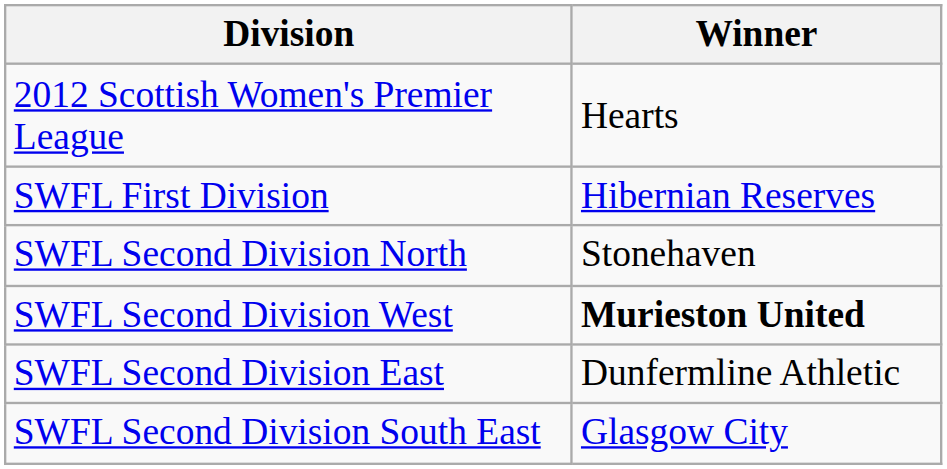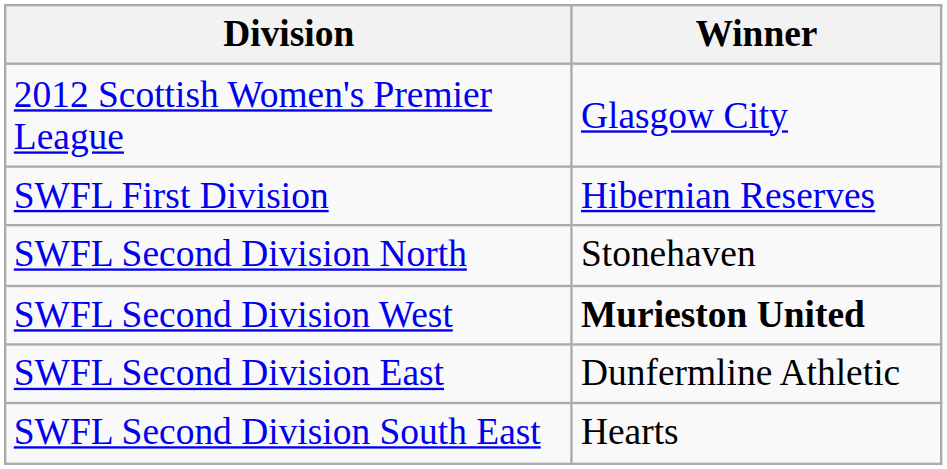 <table class="wikitable">
 <tr>
 <th width=235>Division</th>
 <th width=150>Winner</th>
 </tr>
 <tr>
 <td><a href='#'>2012 Scottish Women's Premier League</a></td>
-<td>Hearts</td>
+<td><a href='#'>Glasgow City</a></td>
 </tr>
 <tr>
 <td><a href='#'>SWFL First Division</a></td>
 <td><a href='#'>Hibernian Reserves</a></td>
 </tr>
 <tr>
 <td><a href='#'>SWFL Second Division North</a></td>
 <td>Stonehaven</td>
 </tr>
 <tr>
 <td><a href='#'>SWFL Second Division West</a></td>
 <td><strong>Murieston United</strong></td>
 </tr>
 <tr>
 <td><a href='#'>SWFL Second Division East</a></td>
 <td>Dunfermline Athletic</td>
 </tr>
 <tr>
 <td><a href='#'>SWFL Second Division South East</a></td>
-<td><a href='#'>Glasgow City</a></td>
+<td>Hearts</td>
 </tr>
 </table>
